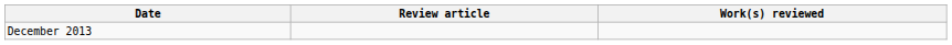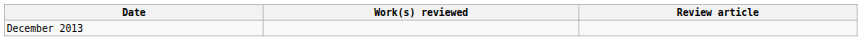 <table class='wikitable sortable' width='90%'>
 <tr>
 <th>Date</th>
+<th class='unsortable'>Work(s) reviewed</th>
 <th class='unsortable'>Review article</th>
-<th class='unsortable'>Work(s) reviewed</th>
 </tr>
 <tr>
 <td>December 2013</td>
 <td></td>
 <td></td>
 </tr>
 </table>
